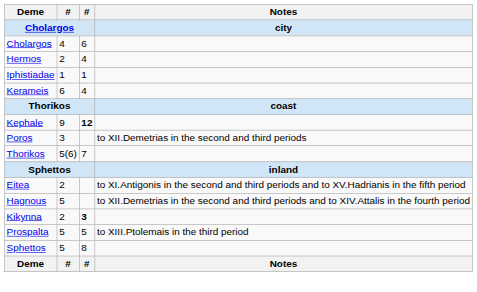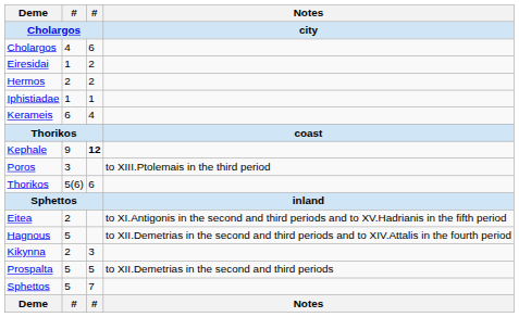 <table class="wikitable">
 <tr ---->
 <th>Deme</th>
 <th>#</th>
 <th>#</th>
 <th>Notes</th>
 </tr>
 <tr ---->
 <th colspan="3" style="background: #d0e5f5"><a href='#'>Cholargos</a></th>
 <th style="background: #d0e5f5">city</th>
 </tr>
 <tr ----style="background: #f1f5fc">
 <td><a href='#'>Cholargos</a></td>
 <td>4</td>
 <td>6</td>
 <td></td>
 </tr>
 <tr ----style="background: #f1f5fc">
+<td><a href='#'>Eiresidai</a></td>
+<td>1</td>
+<td>2</td>
+<td></td>
+</tr>
+<tr ----style="background: #f1f5fc">
 <td><a href='#'>Hermos</a></td>
 <td>2</td>
-<td>4</td>
+<td>2</td>
 <td></td>
 </tr>
 <tr ----style="background: #f1f5fc">
 <td><a href='#'>Iphistiadae</a></td>
 <td>1</td>
 <td>1</td>
 <td></td>
 </tr>
 <tr ----style="background: #f1f5fc">
 <td><a href='#'>Kerameis</a></td>
 <td>6</td>
 <td>4</td>
 <td></td>
 </tr>
 <tr ---->
 <th colspan="3" style="background: #d0e5f5">Thorikos</th>
 <th style="background: #d0e5f5">coast</th>
 </tr>
 <tr ----style="background: #f1f5fc">
 <td><a href='#'>Kephale</a></td>
 <td>9</td>
 <td><strong>12</strong></td>
 <td></td>
 </tr>
 <tr ----style="background: #f1f5fc">
 <td><a href='#'>Poros</a></td>
 <td>3</td>
 <td></td>
-<td>to  XII.Demetrias in the second and third periods</td>
+<td>to  XIII.Ptolemais in the third period</td>
 </tr>
 <tr ----style="background: #f1f5fc">
 <td><a href='#'>Thorikos</a></td>
 <td>5(6)</td>
-<td>7</td>
+<td>6</td>
 <td></td>
 </tr>
 <tr ---->
 <th colspan="3" style="background: #d0e5f5">Sphettos</th>
 <th style="background: #d0e5f5">inland</th>
 </tr>
 <tr ----style="background: #f1f5fc">
 <td><a href='#'>Eitea</a></td>
 <td>2</td>
 <td></td>
 <td>to XI.Antigonis in the second and third periods and to XV.Hadrianis in the fifth period</td>
 </tr>
 <tr ----style="background: #f1f5fc">
 <td><a href='#'>Hagnous</a></td>
 <td>5</td>
 <td></td>
 <td>to  XII.Demetrias in the second and third periods and to XIV.Attalis in the fourth period</td>
 </tr>
 <tr ----style="background: #f1f5fc">
 <td><a href='#'>Kikynna</a></td>
 <td>2</td>
-<td><strong>3</strong></td>
+<td>3</td>
 <td></td>
 </tr>
 <tr ----style="background: #f1f5fc">
 <td><a href='#'>Prospalta</a></td>
 <td>5</td>
 <td>5</td>
-<td>to  XIII.Ptolemais in the third period</td>
+<td>to  XII.Demetrias in the second and third periods</td>
 </tr>
 <tr ----style="background: #f1f5fc">
 <td><a href='#'>Sphettos</a></td>
 <td>5</td>
-<td>8</td>
+<td>7</td>
 <td></td>
 </tr>
 <tr ---->
 <th>Deme</th>
 <th>#</th>
 <th>#</th>
 <th>Notes</th>
 </tr>
 </table>
